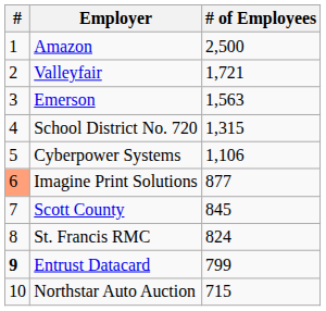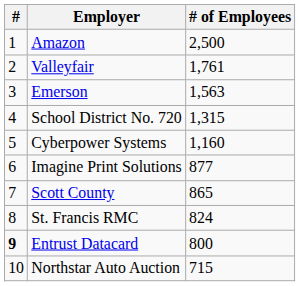 <table class="wikitable">
 <tr>
 <th>#</th>
 <th>Employer</th>
 <th># of Employees</th>
 </tr>
 <tr>
 <td>1</td>
 <td><a href='#'>Amazon</a></td>
 <td>2,500</td>
 </tr>
 <tr>
 <td>2</td>
 <td><a href='#'>Valleyfair</a></td>
-<td>1,721</td>
+<td>1,761</td>
 </tr>
 <tr>
 <td>3</td>
 <td><a href='#'>Emerson</a></td>
 <td>1,563</td>
 </tr>
 <tr>
 <td>4</td>
 <td>School District No. 720</td>
 <td>1,315</td>
 </tr>
 <tr>
 <td>5</td>
 <td>Cyberpower Systems</td>
-<td>1,106</td>
+<td>1,160</td>
 </tr>
 <tr>
-<td style="background: lightsalmon;">6</td>
+<td>6</td>
 <td>Imagine Print Solutions</td>
 <td>877</td>
 </tr>
 <tr>
 <td>7</td>
 <td><a href='#'>Scott County</a></td>
-<td>845</td>
+<td>865</td>
 </tr>
 <tr>
 <td>8</td>
 <td>St. Francis RMC</td>
 <td>824</td>
 </tr>
 <tr>
 <td><strong>9</strong></td>
 <td><a href='#'>Entrust Datacard</a></td>
-<td>799</td>
+<td>800</td>
 </tr>
 <tr>
 <td>10</td>
 <td>Northstar Auto Auction</td>
 <td>715</td>
 </tr>
 </table>
